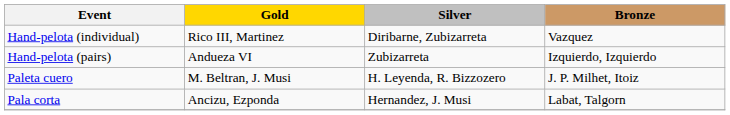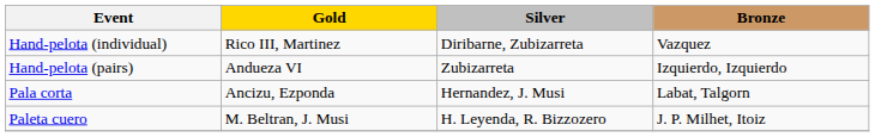 <table class="wikitable" style="max-width: 23cm; width: 100%">
 <tr>
 <th scope="col">Event</th>
 <th scope="col" style="background-color:gold; width:25%">Gold</th>
 <th scope="col" style="background-color:silver; width:25%; width:25%">Silver</th>
 <th scope="col" style="background-color:#cc9966; width:25%">Bronze</th>
 </tr>
 <tr>
 <td><a href='#'>Hand-pelota</a> (individual)</td>
 <td> Rico III, Martinez</td>
 <td> Diribarne, Zubizarreta</td>
 <td> Vazquez</td>
 </tr>
 <tr>
 <td><a href='#'>Hand-pelota</a> (pairs)</td>
 <td> Andueza VI</td>
 <td> Zubizarreta</td>
 <td> Izquierdo, Izquierdo</td>
 </tr>
 <tr>
+<td><a href='#'>Pala corta</a></td>
+<td> Ancizu, Ezponda</td>
+<td> Hernandez, J. Musi</td>
+<td> Labat, Talgorn</td>
+</tr>
+<tr>
 <td><a href='#'>Paleta cuero</a></td>
 <td> M. Beltran, J. Musi</td>
 <td> H. Leyenda, R. Bizzozero</td>
 <td> J. P. Milhet, Itoiz</td>
 </tr>
 <tr>
-<td><a href='#'>Pala corta</a></td>
-<td> Ancizu, Ezponda</td>
-<td> Hernandez, J. Musi</td>
-<td> Labat, Talgorn</td>
-</tr>
-<tr>
 </tr>
 </table>
